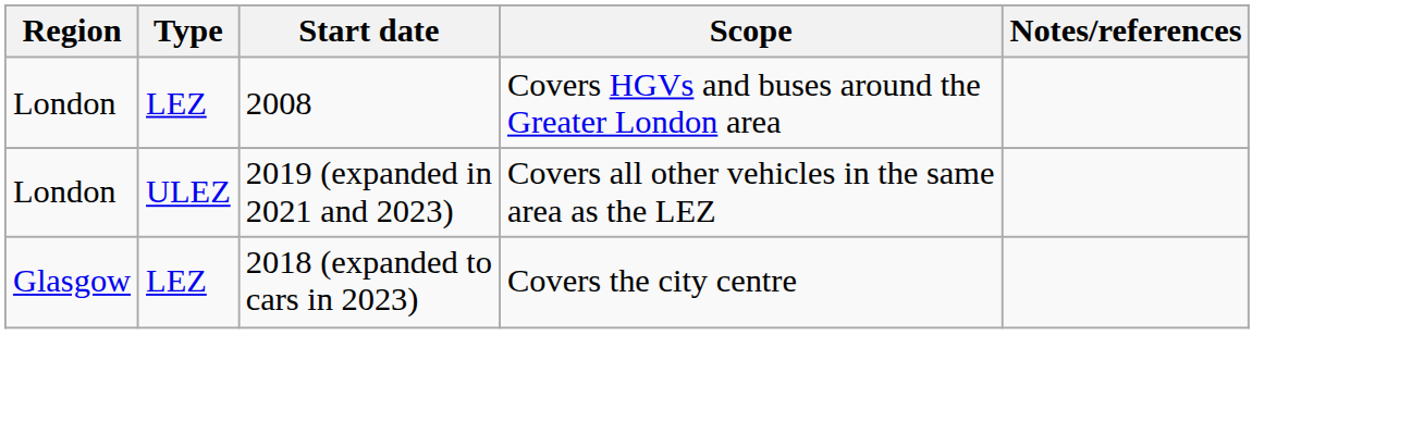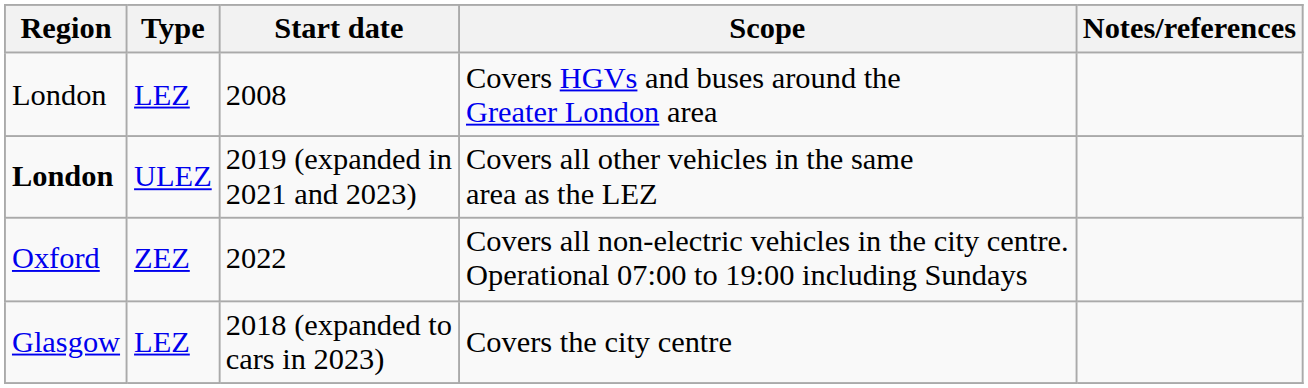 <table class="wikitable">
 <tr>
 <th>Region</th>
 <th>Type</th>
 <th>Start date</th>
 <th>Scope</th>
 <th>Notes/references</th>
 </tr>
 <tr>
 <td>London</td>
 <td><a href='#'>LEZ</a></td>
 <td>2008</td>
 <td>Covers <a href='#'>HGVs</a> and buses around the<br><a href='#'>Greater London</a> area</td>
 <td></td>
 </tr>
 <tr>
-<td>London</td>
+<td><strong>London</strong></td>
 <td><a href='#'>ULEZ</a></td>
 <td>2019 (expanded in<br>2021 and 2023)</td>
 <td>Covers all other vehicles in the same<br>area as the LEZ</td>
+<td></td>
+</tr>
+<tr>
+<td><a href='#'>Oxford</a></td>
+<td><a href='#'>ZEZ</a></td>
+<td>2022</td>
+<td>Covers all non-electric vehicles in the city centre.<br>Operational 07:00 to 19:00 including Sundays</td>
 <td></td>
 </tr>
 <tr>
 <td><a href='#'>Glasgow</a></td>
 <td><a href='#'>LEZ</a></td>
 <td>2018 (expanded to<br>cars in 2023)</td>
 <td>Covers the city centre</td>
 <td></td>
 </tr>
 </table>
